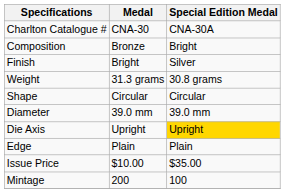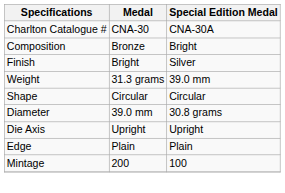 <table class="wikitable">
 <tr>
 <th>Specifications</th>
 <th>Medal</th>
 <th>Special Edition Medal</th>
 </tr>
 <tr>
 <td>Charlton Catalogue #</td>
 <td>CNA-30</td>
 <td>CNA-30A</td>
 </tr>
 <tr>
 <td>Composition</td>
 <td>Bronze</td>
 <td>Bright</td>
 </tr>
 <tr>
 <td>Finish</td>
 <td>Bright</td>
 <td>Silver</td>
 </tr>
 <tr>
 <td>Weight</td>
 <td>31.3 grams</td>
-<td>30.8 grams</td>
+<td>39.0 mm</td>
 </tr>
 <tr>
 <td>Shape</td>
 <td>Circular</td>
 <td>Circular</td>
 </tr>
 <tr>
 <td>Diameter</td>
 <td>39.0 mm</td>
-<td>39.0 mm</td>
+<td>30.8 grams</td>
 </tr>
 <tr>
 <td>Die Axis</td>
 <td>Upright</td>
-<td style="background: gold;">Upright</td>
+<td>Upright</td>
 </tr>
 <tr>
 <td>Edge</td>
 <td>Plain</td>
 <td>Plain</td>
-</tr>
-<tr>
-<td>Issue Price</td>
-<td>$10.00</td>
-<td>$35.00</td>
 </tr>
 <tr>
 <td>Mintage</td>
 <td>200</td>
 <td>100</td>
 </tr>
 <tr>
 </tr>
 </table>
